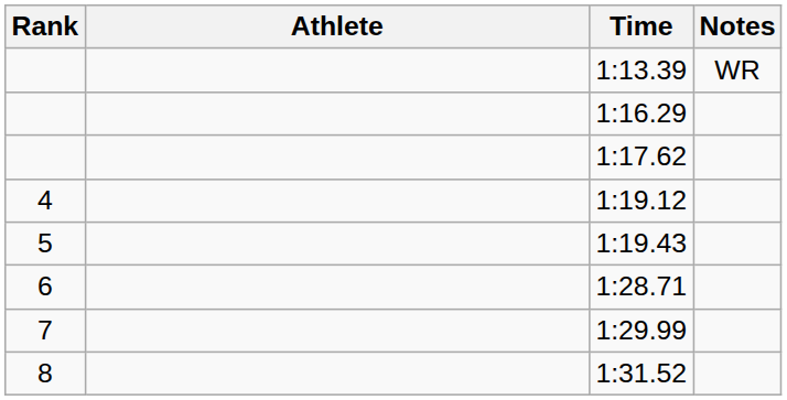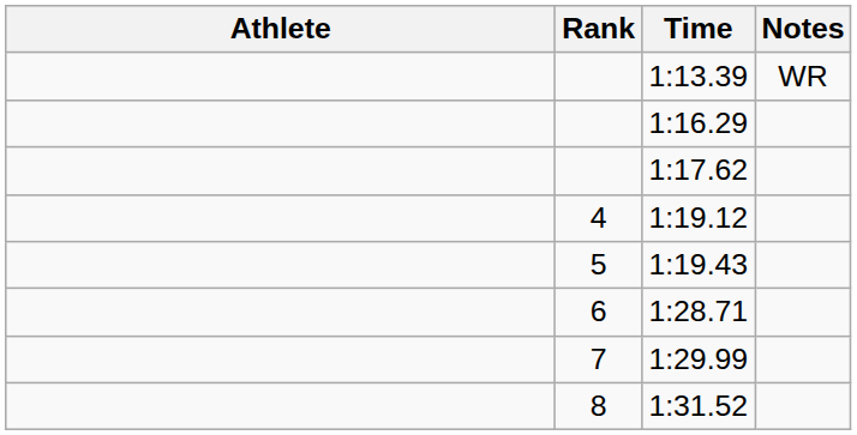 <table class="wikitable" style="text-align:center">
 <tr>
+<th Style="width:18em">Athlete</th>
 <th>Rank</th>
-<th Style="width:18em">Athlete</th>
 <th>Time</th>
 <th>Notes</th>
 </tr>
 <tr>
+<td style="text-align:left"></td>
 <td></td>
-<td style="text-align:left"></td>
 <td>1:13.39</td>
 <td>WR</td>
 </tr>
 <tr>
+<td style="text-align:left"></td>
 <td></td>
-<td style="text-align:left"></td>
 <td>1:16.29</td>
 <td></td>
 </tr>
 <tr>
+<td style="text-align:left"></td>
 <td></td>
-<td style="text-align:left"></td>
 <td>1:17.62</td>
 <td></td>
 </tr>
 <tr>
+<td style="text-align:left"></td>
 <td>4</td>
-<td style="text-align:left"></td>
 <td>1:19.12</td>
 <td></td>
 </tr>
 <tr>
+<td style="text-align:left"></td>
 <td>5</td>
-<td style="text-align:left"></td>
 <td>1:19.43</td>
 <td></td>
 </tr>
 <tr>
+<td style="text-align:left"></td>
 <td>6</td>
-<td style="text-align:left"></td>
 <td>1:28.71</td>
 <td></td>
 </tr>
 <tr>
+<td style="text-align:left"></td>
 <td>7</td>
-<td style="text-align:left"></td>
 <td>1:29.99</td>
 <td></td>
 </tr>
 <tr>
+<td style="text-align:left"></td>
 <td>8</td>
-<td style="text-align:left"></td>
 <td>1:31.52</td>
 <td></td>
 </tr>
 </table>
